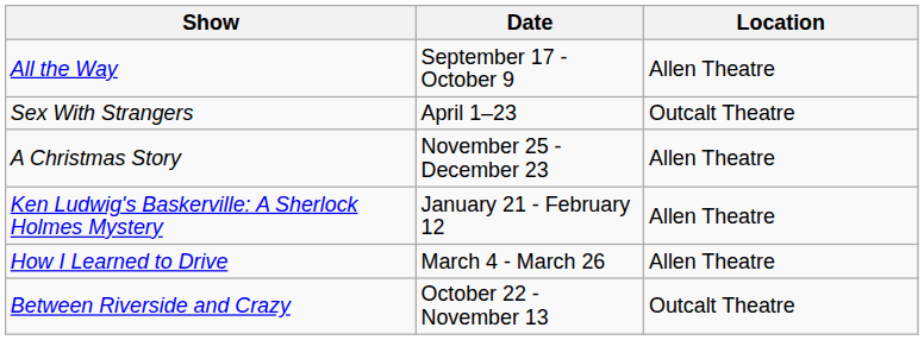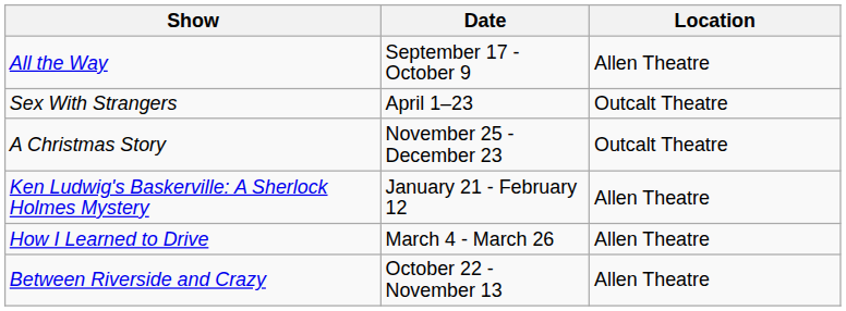 <table class="wikitable" style="font-size:90%; width:70%">
 <tr>
 <th style="width:45%;">Show</th>
 <th style="width:25%;">Date</th>
 <th style="width:30%;">Location</th>
 </tr>
 <tr>
 <td><em><a href='#'>All the Way</a></em></td>
 <td>September 17 - October 9</td>
 <td>Allen Theatre</td>
 </tr>
 <tr>
 <td><em>Sex With Strangers</em></td>
 <td>April 1–23</td>
 <td>Outcalt Theatre</td>
 </tr>
 <tr>
 <td><em>A Christmas Story</em></td>
 <td>November 25 - December 23</td>
-<td>Allen Theatre</td>
+<td>Outcalt Theatre</td>
 </tr>
 <tr>
 <td><em><a href='#'>Ken Ludwig's Baskerville: A Sherlock Holmes Mystery</a></em></td>
 <td>January 21 - February 12</td>
 <td>Allen Theatre</td>
 </tr>
 <tr>
 <td><em><a href='#'>How I Learned to Drive</a></em></td>
 <td>March 4 - March 26</td>
 <td>Allen Theatre</td>
 </tr>
 <tr>
 <td><em><a href='#'>Between Riverside and Crazy</a></em></td>
 <td>October 22 - November 13</td>
-<td>Outcalt Theatre</td>
+<td>Allen Theatre</td>
 </tr>
 </table>
